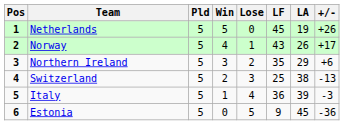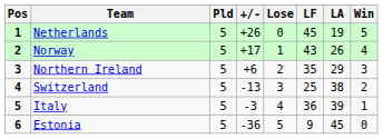 <table class="wikitable" style="font-size: 100%">
 <tr>
 <th width=20>Pos</th>
 <th width=200>Team</th>
 <th width=25>Pld</th>
-<th width=25>Win</th>
+<th width=25>+/-</th>
 <th width=25>Lose</th>
 <th width=25>LF</th>
 <th width=25>LA</th>
-<th width=25>+/-</th>
+<th width=25>Win</th>
 </tr>
 <tr align=center style="background: #ccffcc;">
 <td><strong>1</strong></td>
 <td align="left"> <a href='#'>Netherlands</a></td>
 <td>5</td>
-<td>5</td>
+<td>+26</td>
 <td>0</td>
 <td>45</td>
 <td>19</td>
-<td>+26</td>
+<td>5</td>
 </tr>
 <tr align=center style="background: #ccffcc;">
 <td><strong>2</strong></td>
 <td align="left"> <a href='#'>Norway</a></td>
 <td>5</td>
-<td>4</td>
+<td>+17</td>
 <td>1</td>
 <td>43</td>
 <td>26</td>
-<td>+17</td>
+<td>4</td>
 </tr>
 <tr align=center>
 <td><strong>3</strong></td>
 <td align="left"> <a href='#'>Northern Ireland</a></td>
 <td>5</td>
-<td>3</td>
+<td>+6</td>
 <td>2</td>
 <td>35</td>
 <td>29</td>
-<td>+6</td>
+<td>3</td>
 </tr>
 <tr align=center>
 <td><strong>4</strong></td>
 <td align="left"> <a href='#'>Switzerland</a></td>
 <td>5</td>
-<td>2</td>
+<td>-13</td>
 <td>3</td>
 <td>25</td>
 <td>38</td>
-<td>-13</td>
+<td>2</td>
 </tr>
 <tr align=center>
 <td><strong>5</strong></td>
 <td align="left"> <a href='#'>Italy</a></td>
 <td>5</td>
-<td>1</td>
+<td>-3</td>
 <td>4</td>
 <td>36</td>
 <td>39</td>
-<td>-3</td>
+<td>1</td>
 </tr>
 <tr align=center>
 <td><strong>6</strong></td>
 <td align="left"> <a href='#'>Estonia</a></td>
 <td>5</td>
-<td>0</td>
+<td>-36</td>
 <td>5</td>
 <td>9</td>
 <td>45</td>
-<td>-36</td>
+<td>0</td>
 </tr>
 </table>
